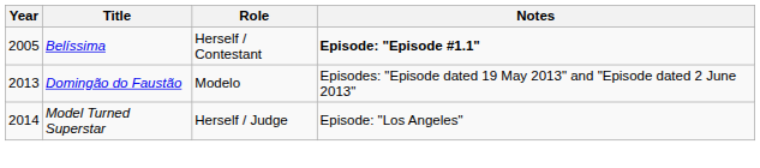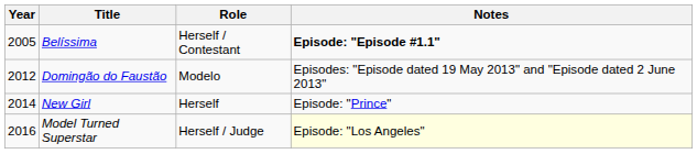 <table class="wikitable">
 <tr>
 <th>Year</th>
 <th>Title</th>
 <th>Role</th>
 <th>Notes</th>
 </tr>
 <tr>
 <td>2005</td>
 <td><em><a href='#'>Belíssima</a></em></td>
 <td>Herself / Contestant</td>
 <td><strong>Episode: "Episode #1.1"</strong></td>
 </tr>
 <tr>
-<td>2013</td>
+<td>2012</td>
 <td><em><a href='#'>Domingão do Faustão</a></em></td>
 <td>Modelo</td>
 <td>Episodes: "Episode dated 19 May 2013" and "Episode dated 2 June 2013"</td>
 </tr>
 <tr>
 <td>2014</td>
+<td><em><a href='#'>New Girl</a></em></td>
+<td>Herself</td>
+<td>Episode: "<a href='#'>Prince</a>"</td>
+</tr>
+<tr>
+<td>2016</td>
 <td><em>Model Turned Superstar</em></td>
 <td>Herself / Judge</td>
-<td>Episode: "Los Angeles"</td>
+<td style="background: lightyellow;">Episode: "Los Angeles"</td>
 </tr>
 </table>
